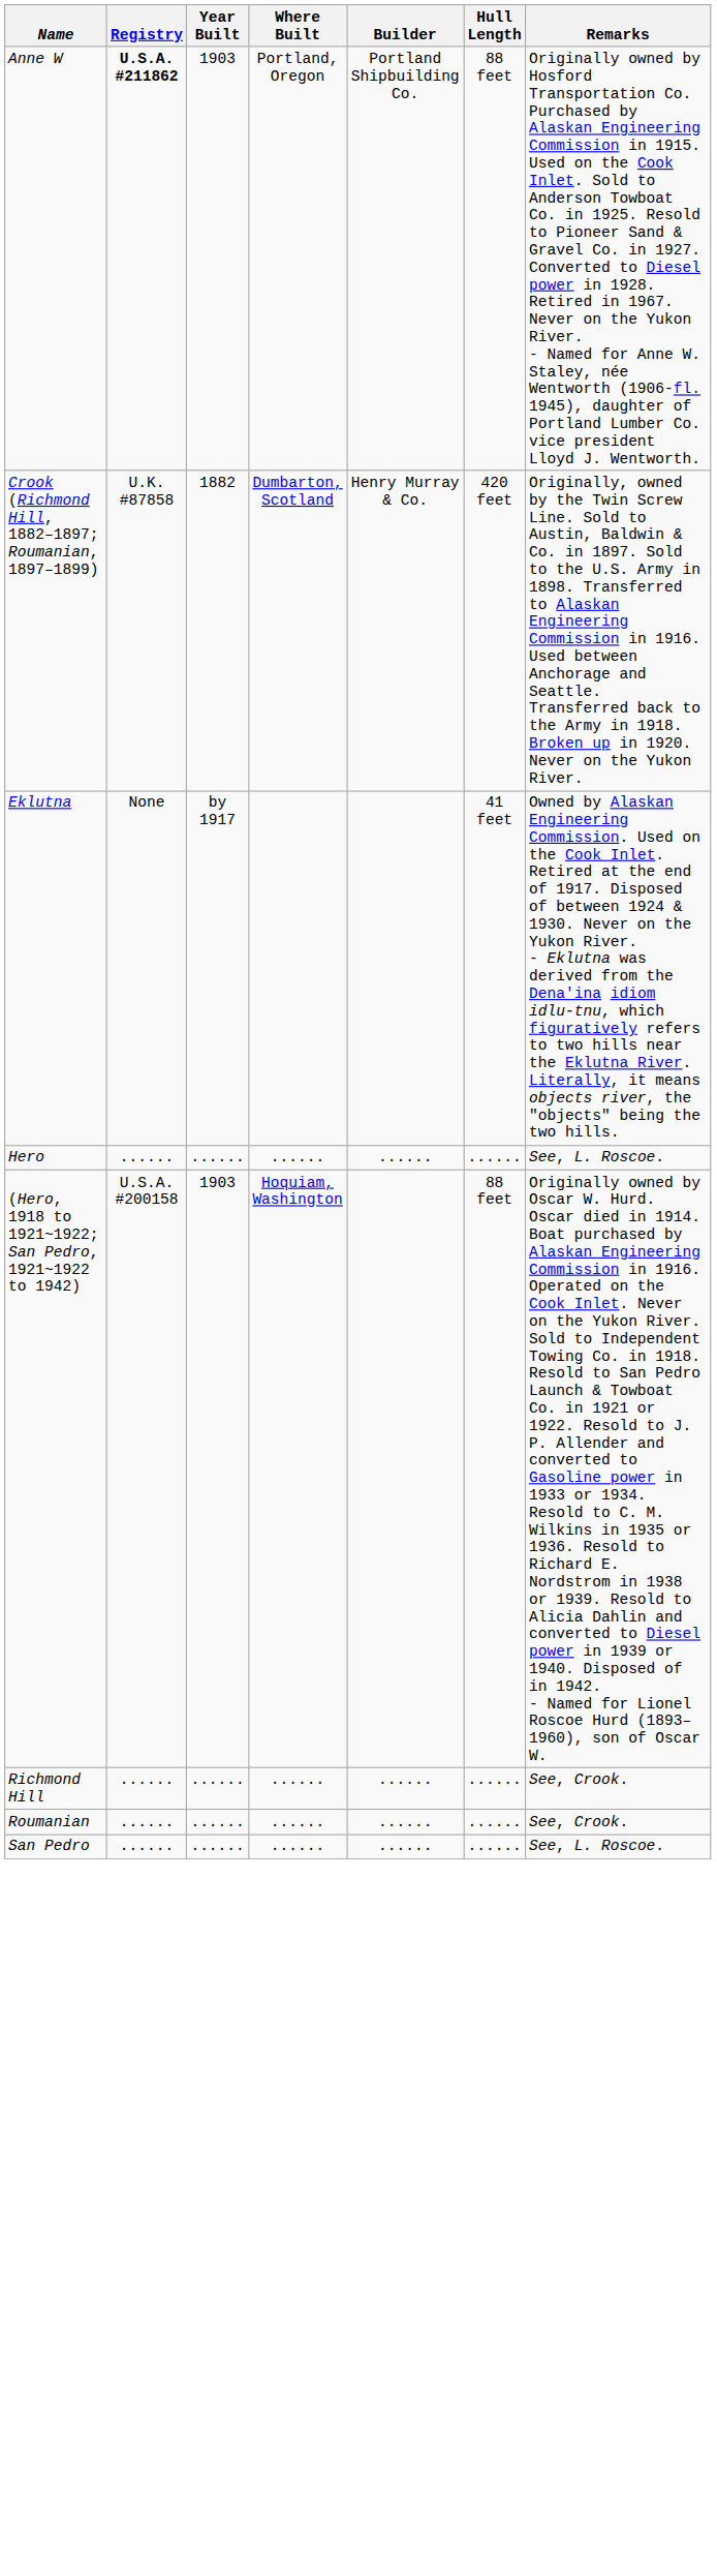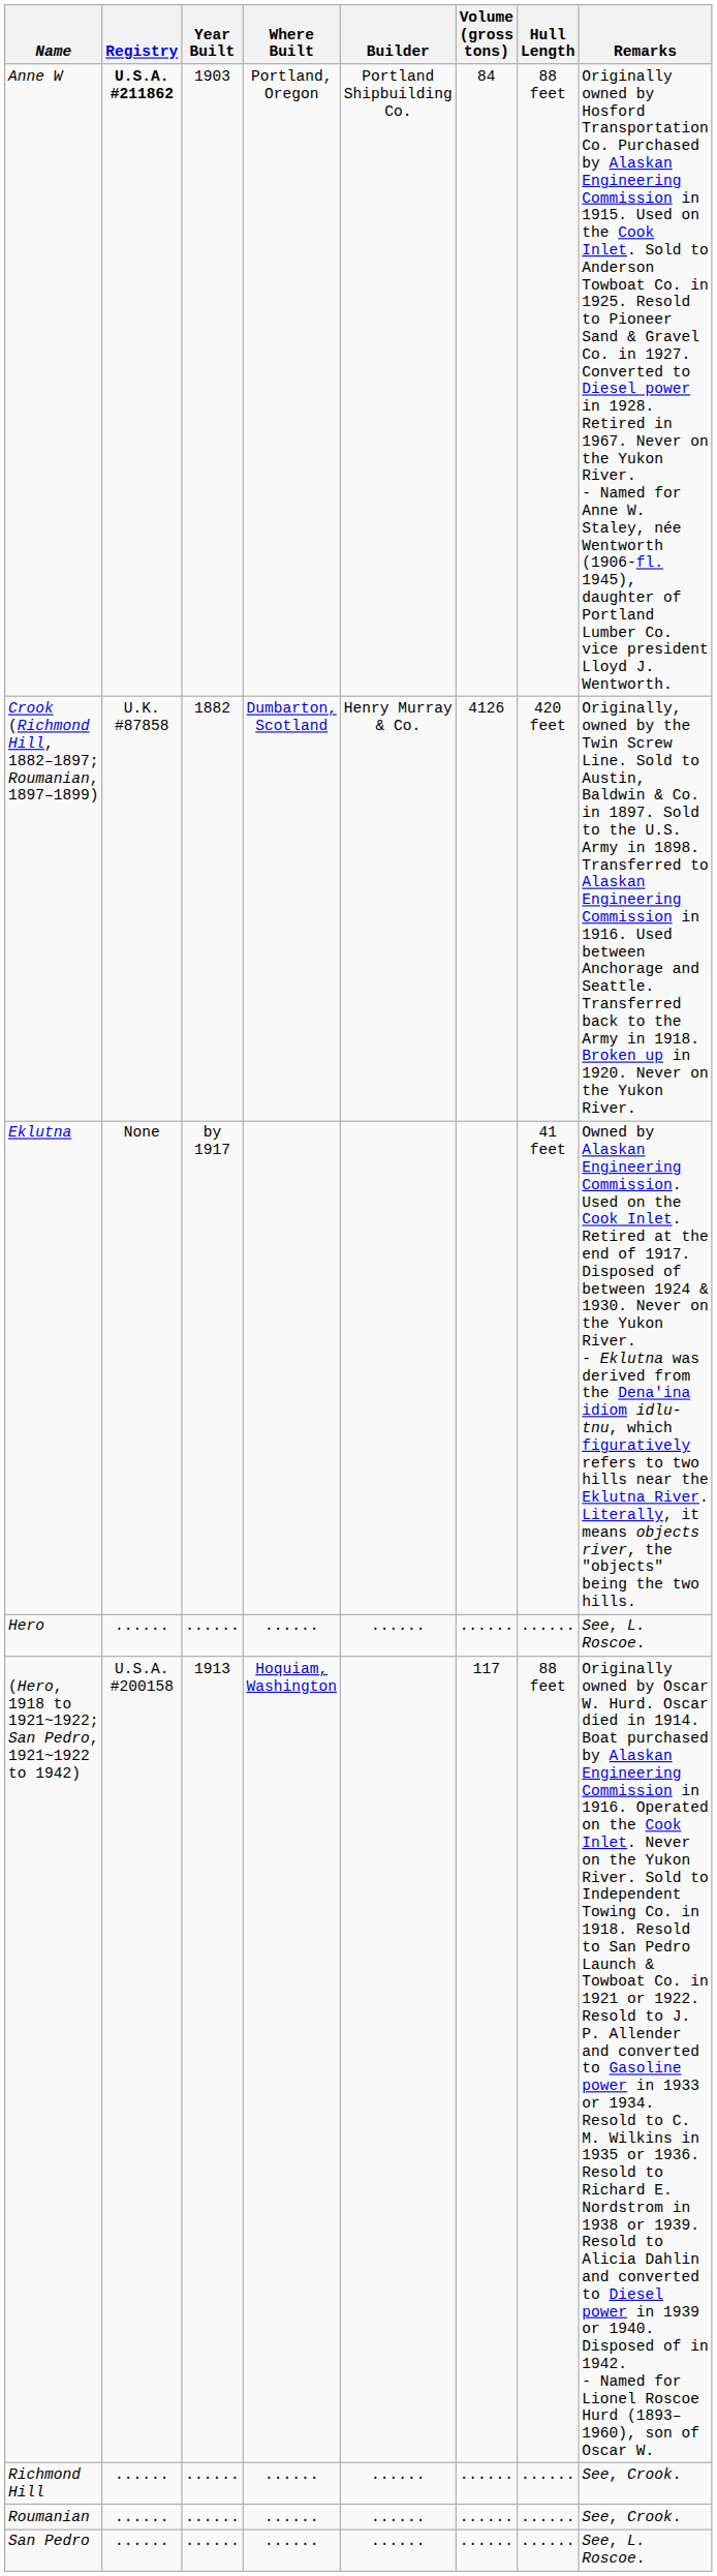 <table class="wikitable">
 <tr style="vertical-align:bottom">
 <th><em>Name</em></th>
 <th><a href='#'>Registry</a></th>
 <th>Year Built</th>
 <th>Where Built</th>
 <th>Builder</th>
+<th>Volume (gross tons)</th>
 <th>Hull Length</th>
 <th>Remarks<br></th>
 </tr>
 <tr style="vertical-align:top; text-align:center">
 <td style="text-align:left"><em>Anne W</em></td>
 <td><strong>U.S.A. #211862</strong></td>
 <td>1903</td>
 <td>Portland, Oregon</td>
 <td>Portland Shipbuilding Co.</td>
+<td>84</td>
 <td>88 feet</td>
 <td style="text-align:left">Originally owned by Hosford Transportation Co. Purchased by <a href='#'>Alaskan Engineering Commission</a> in 1915. Used on the <a href='#'>Cook Inlet</a>.  Sold to Anderson Towboat Co. in 1925. Resold to Pioneer Sand & Gravel Co. in 1927.  Converted to <a href='#'>Diesel power</a> in 1928.  Retired in 1967.  Never on the Yukon River.<br>- Named for Anne W. Staley, née Wentworth (1906-<a href='#'>fl.</a> 1945), daughter of Portland Lumber Co. vice president Lloyd J. Wentworth.<br></td>
 </tr>
 <tr style="vertical-align:top; text-align:center">
 <td style="text-align:left"><a href='#'><em>Crook</em></a><br>(<a href='#'><em>Richmond Hill</em></a>, 1882–1897; <em>Roumanian</em>, 1897–1899)</td>
 <td>U.K. #87858</td>
 <td>1882</td>
 <td><a href='#'>Dumbarton, Scotland</a></td>
 <td>Henry Murray & Co.</td>
+<td>4126</td>
 <td>420 feet</td>
 <td style="text-align:left">Originally, owned by the Twin Screw Line.  Sold to Austin, Baldwin & Co. in 1897.  Sold to the U.S. Army in 1898.  Transferred to <a href='#'>Alaskan Engineering Commission</a> in 1916.  Used between Anchorage and Seattle.  Transferred back to the Army in 1918.  <a href='#'>Broken up</a> in 1920.  Never on the Yukon River.<br></td>
 </tr>
 <tr style="vertical-align:top; text-align:center">
 <td style="text-align:left"><em><a href='#'>Eklutna</a></em></td>
 <td>None</td>
 <td>by 1917</td>
+<td></td>
 <td></td>
 <td></td>
 <td>41 feet</td>
 <td style="text-align:left">Owned by <a href='#'>Alaskan Engineering Commission</a>.  Used on the <a href='#'>Cook Inlet</a>.  Retired at the end of 1917.  Disposed of between 1924 & 1930. Never on the Yukon River.<br>- <em>Eklutna</em> was derived from the <a href='#'>Dena'ina</a> <a href='#'>idiom</a> <em>idlu-tnu</em>, which <a href='#'>figuratively</a> refers to two hills near the <a href='#'>Eklutna River</a>.  <a href='#'>Literally</a>, it means <em>objects river</em>, the "objects" being the two hills.<br></td>
 </tr>
 <tr style="vertical-align:top; text-align:center">
 <td style="text-align:left"><em>Hero</em></td>
 <td>......</td>
 <td>......</td>
 <td>......</td>
 <td>......</td>
 <td>......</td>
+<td>......</td>
 <td style="text-align:left"><em>See</em>, <em>L. Roscoe</em>.<br></td>
 </tr>
 <tr style="vertical-align:top; text-align:center">
 <td style="text-align:left"><em></em><br>(<em>Hero</em>, 1918 to 1921~1922; <em>San Pedro</em>, 1921~1922 to 1942)</td>
 <td>U.S.A. #200158</td>
-<td>1903</td>
+<td>1913</td>
 <td><a href='#'>Hoquiam, Washington</a></td>
 <td></td>
+<td>117</td>
 <td>88 feet</td>
 <td style="text-align:left">Originally owned by Oscar W. Hurd.  Oscar died in 1914.  Boat purchased by <a href='#'>Alaskan Engineering Commission</a> in 1916.  Operated on the <a href='#'>Cook Inlet</a>.  Never on the Yukon River.  Sold to Independent Towing Co. in 1918.  Resold to San Pedro Launch & Towboat Co. in 1921 or 1922.  Resold to J. P. Allender and converted to <a href='#'>Gasoline power</a> in 1933 or 1934.  Resold to C. M. Wilkins in 1935 or 1936.  Resold to Richard E. Nordstrom in 1938 or 1939.  Resold to Alicia Dahlin and converted to <a href='#'>Diesel power</a> in 1939 or 1940.  Disposed of in 1942.<br>- Named for Lionel Roscoe Hurd (1893–1960), son of Oscar W.<br></td>
 </tr>
 <tr style="vertical-align:top; text-align:center">
 <td style="text-align:left"><em>Richmond Hill</em></td>
+<td>......</td>
 <td>......</td>
 <td>......</td>
 <td>......</td>
 <td>......</td>
 <td>......</td>
 <td style="text-align:left"><em>See</em>, <em>Crook</em>.<br></td>
 </tr>
 <tr style="vertical-align:top; text-align:center">
 <td style="text-align:left"><em>Roumanian</em></td>
 <td>......</td>
 <td>......</td>
 <td>......</td>
 <td>......</td>
 <td>......</td>
+<td>......</td>
 <td style="text-align:left"><em>See</em>, <em>Crook</em>.<br></td>
 </tr>
 <tr style="vertical-align:top; text-align:center">
 <td style="text-align:left"><em>San Pedro</em></td>
 <td>......</td>
 <td>......</td>
 <td>......</td>
 <td>......</td>
 <td>......</td>
+<td>......</td>
 <td style="text-align:left"><em>See</em>, <em>L. Roscoe</em>.</td>
 </tr>
 </table>
